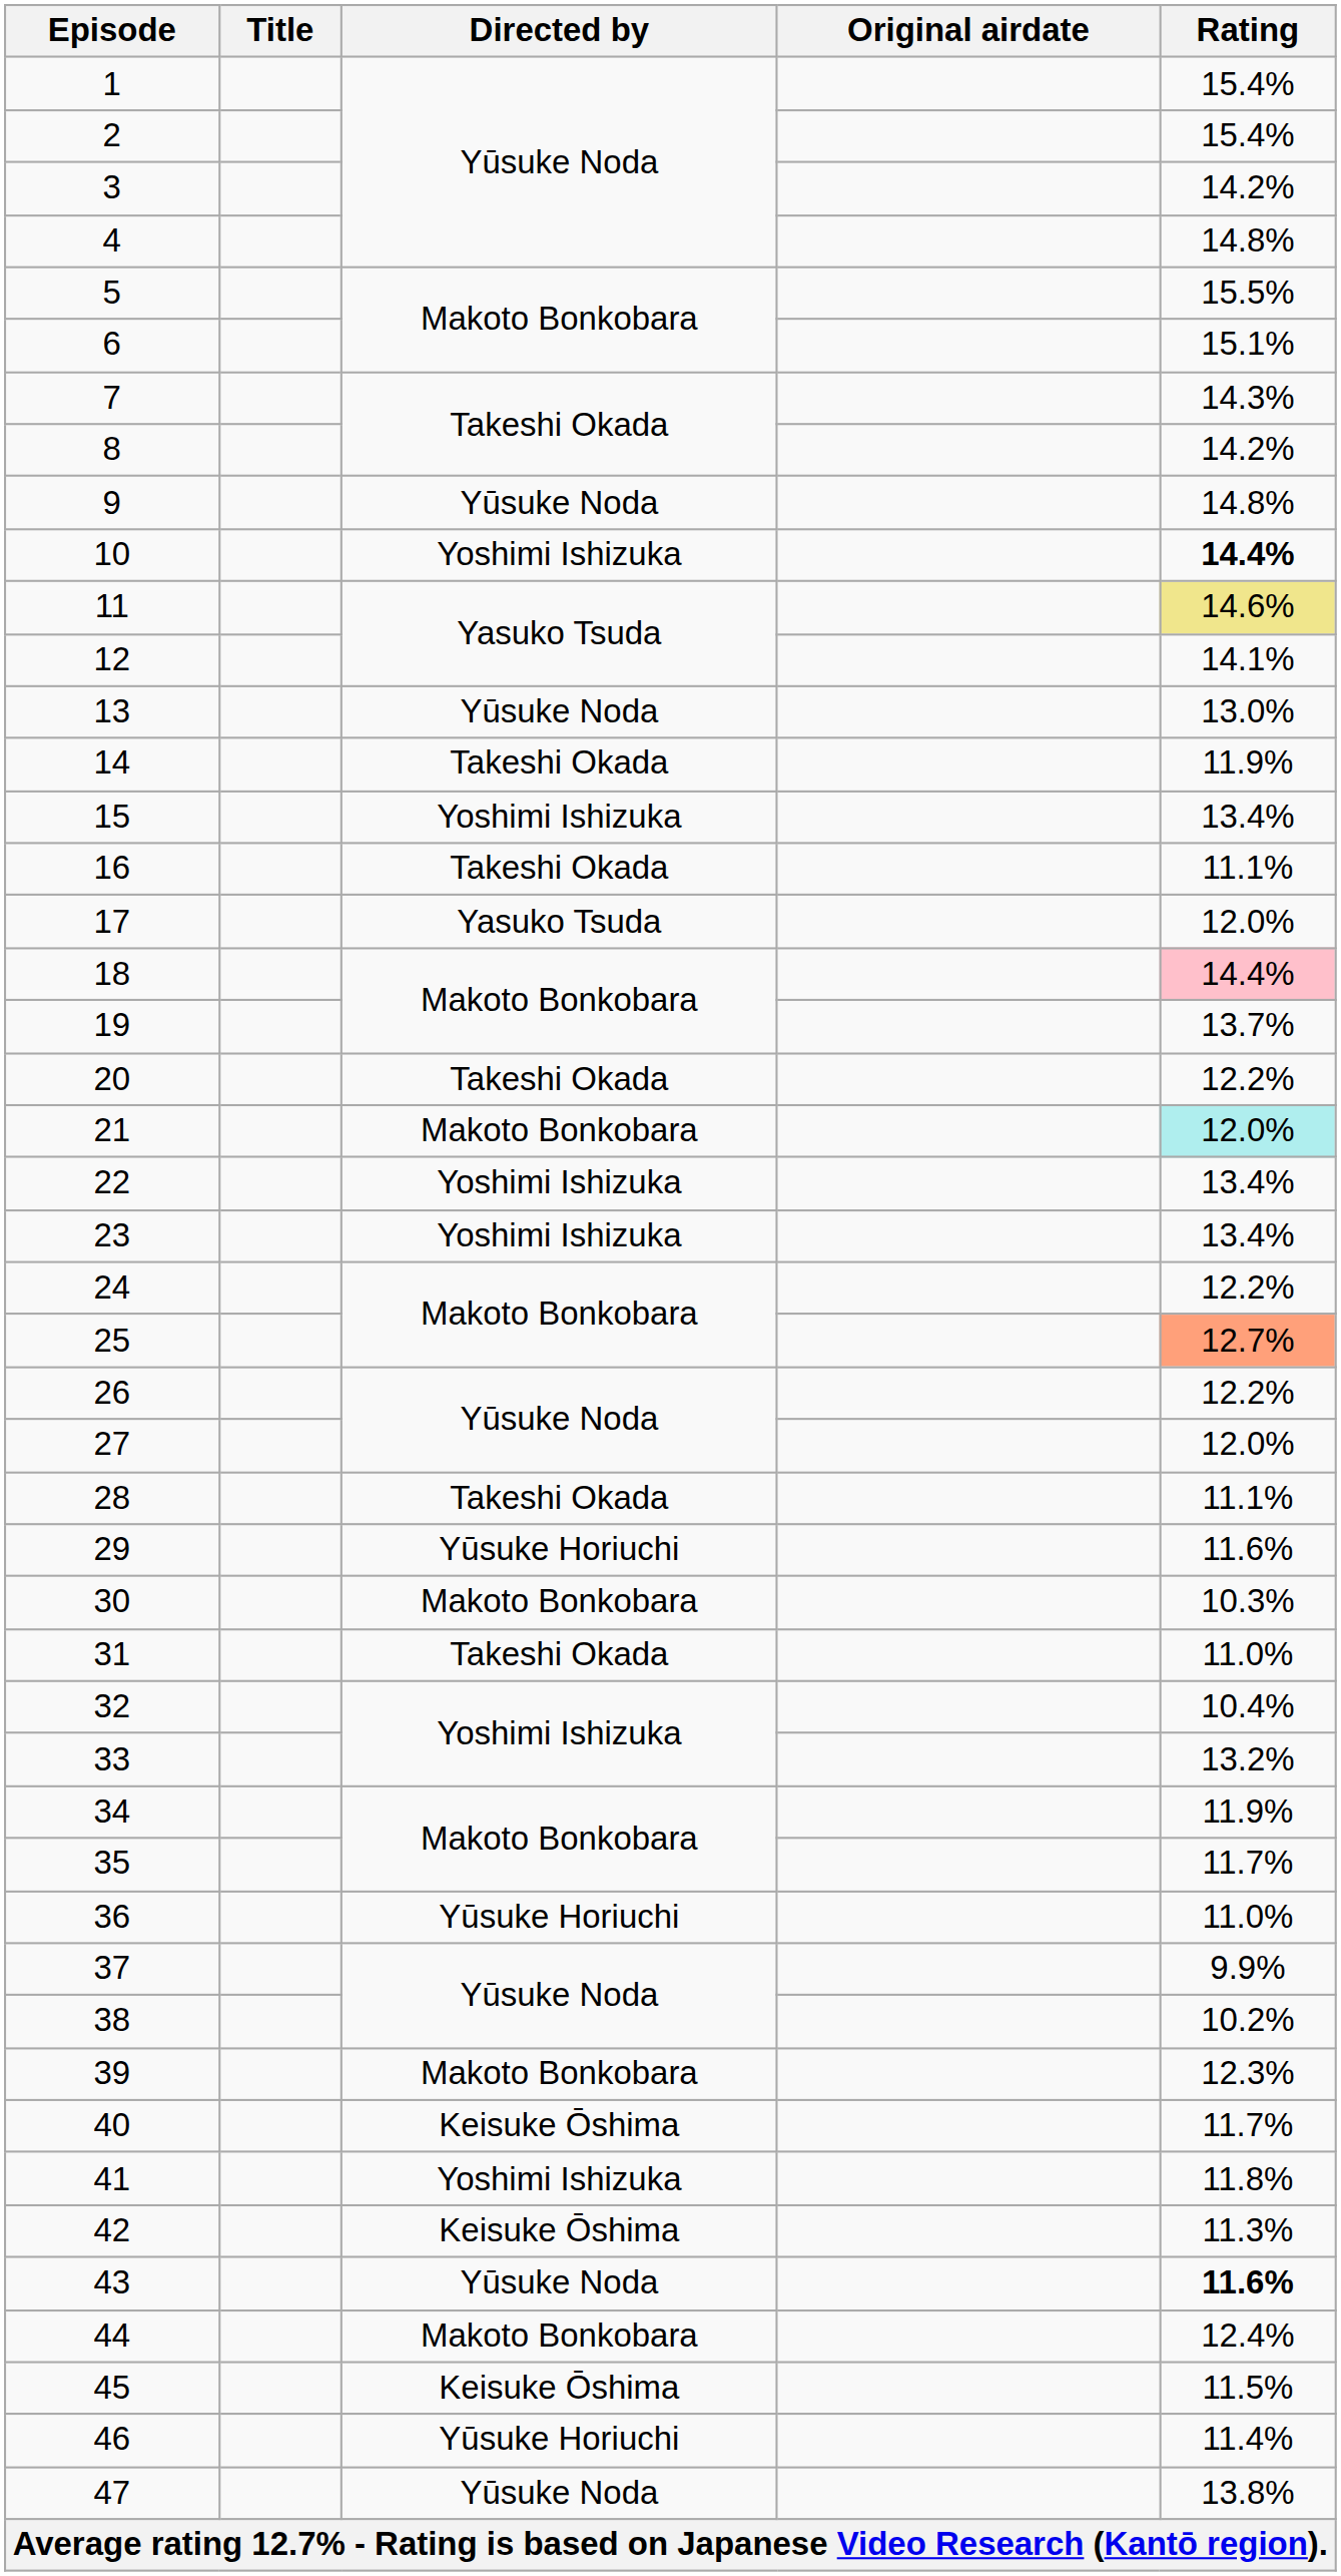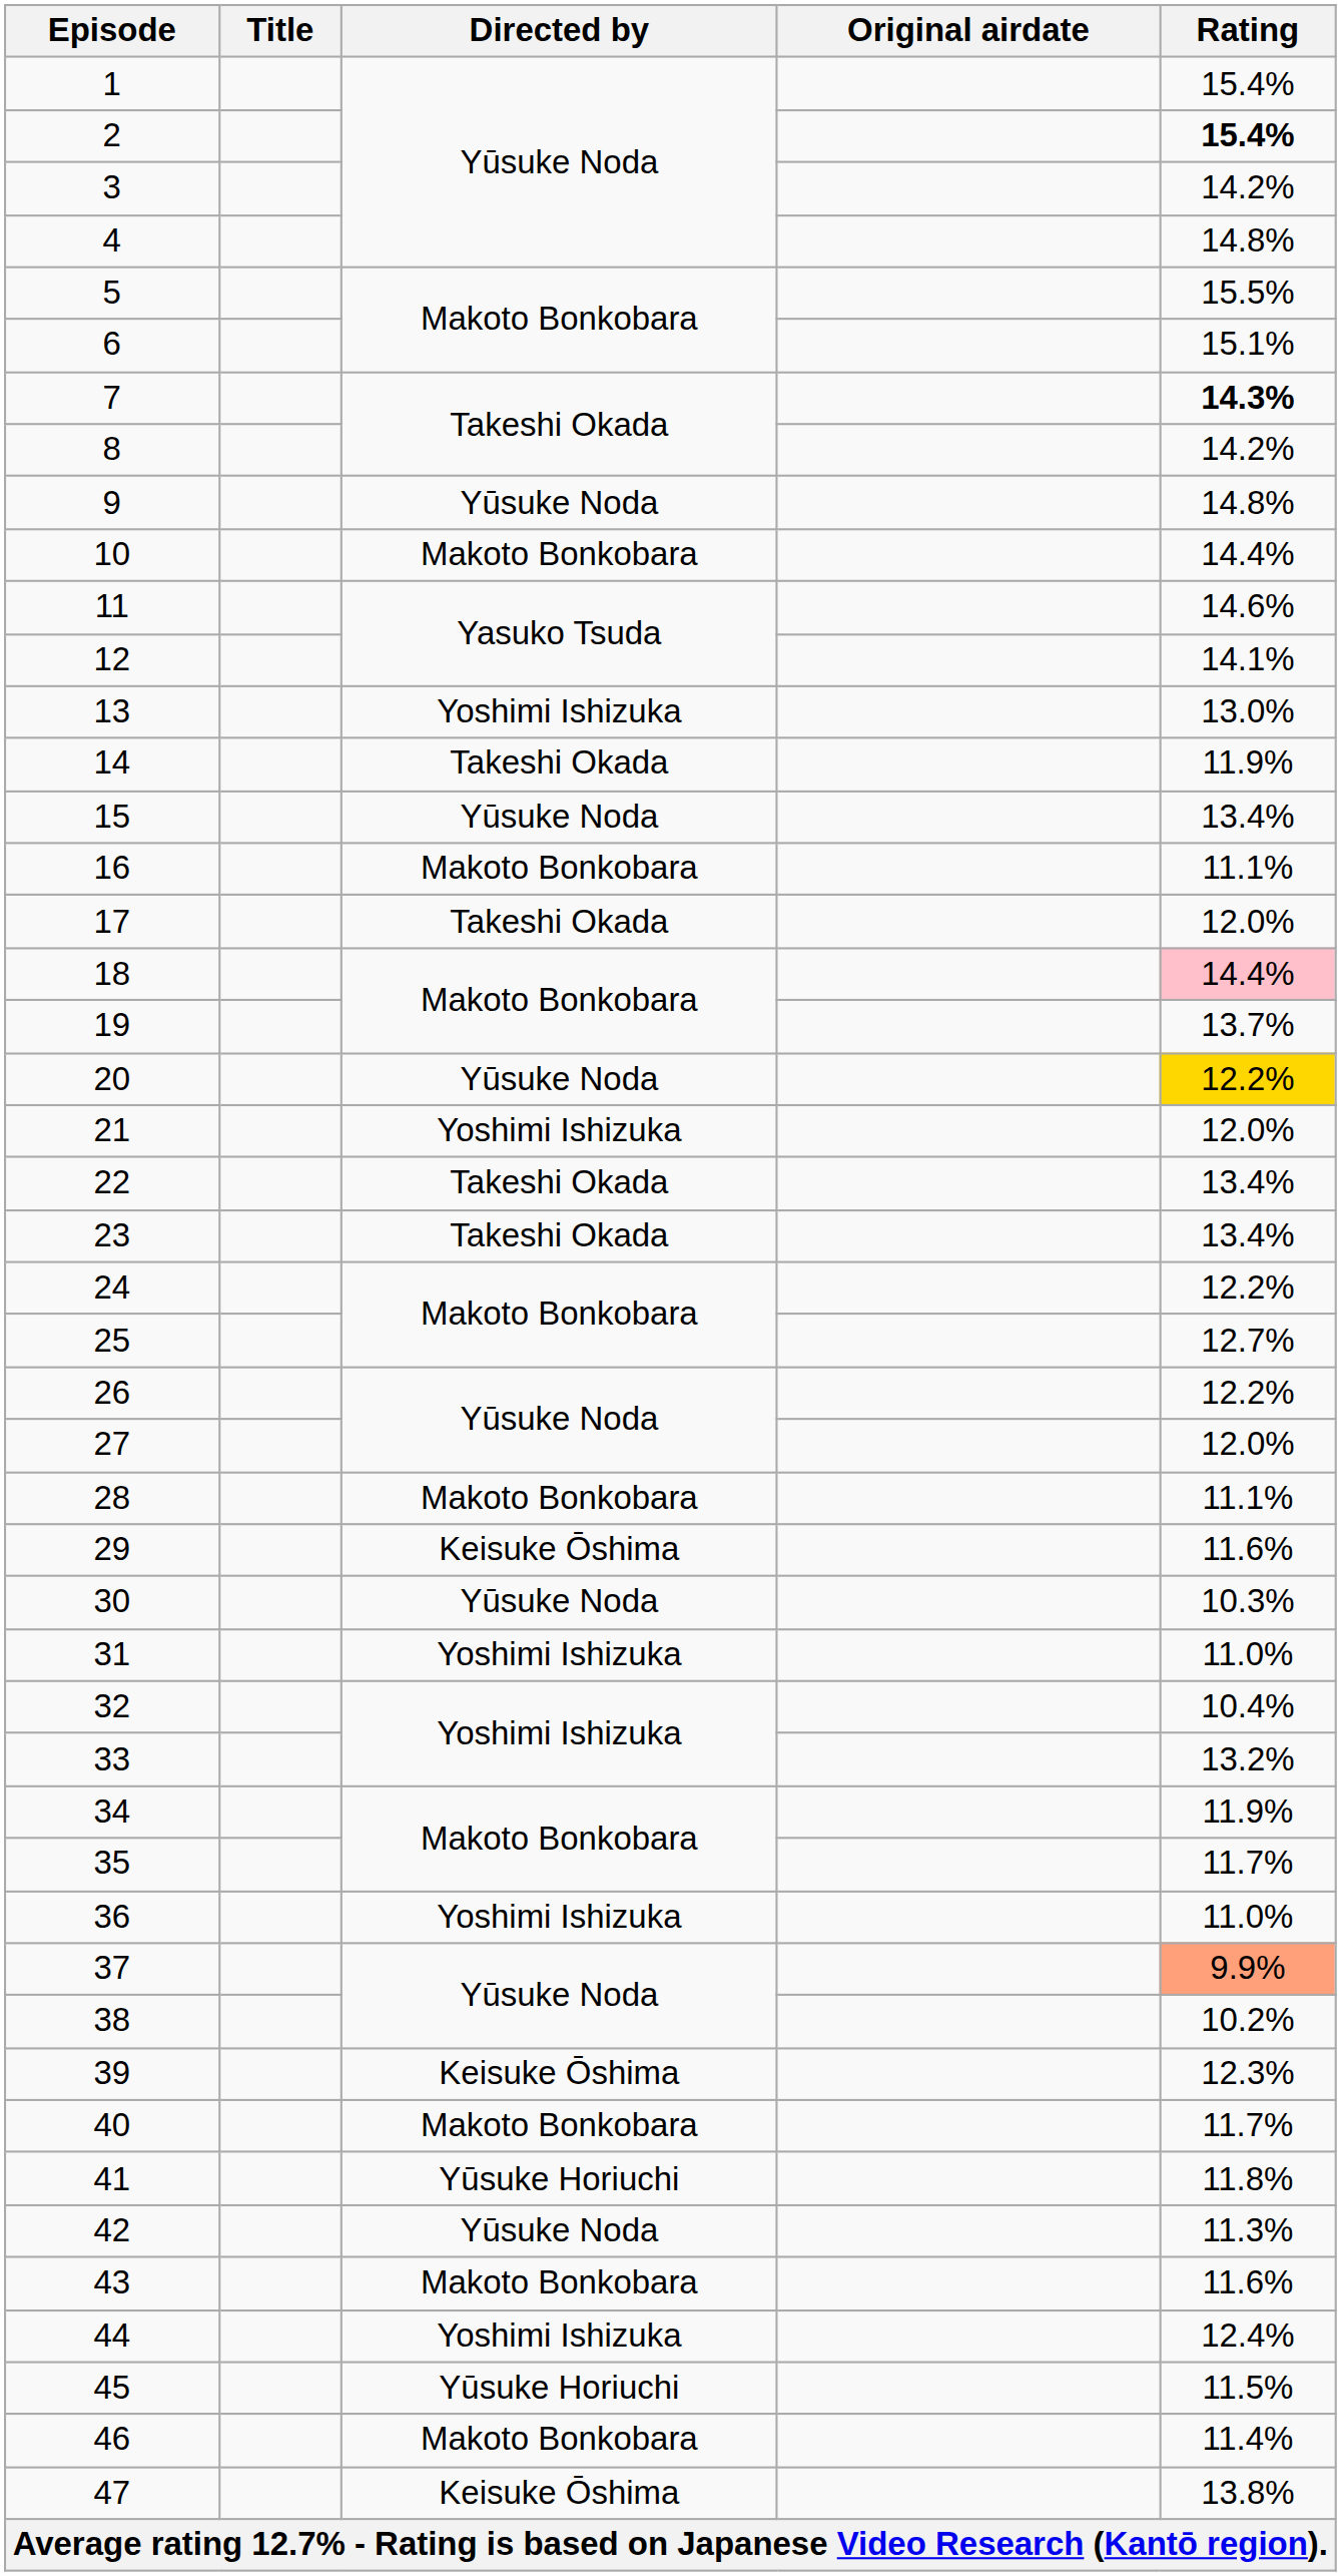 <table class="wikitable" style="text-align: center;">
 <tr>
 <th>Episode</th>
 <th>Title</th>
 <th>Directed by</th>
 <th>Original airdate</th>
 <th>Rating</th>
 </tr>
 <tr>
 <td>1</td>
 <td></td>
 <td rowspan="4">Yūsuke Noda</td>
 <td></td>
 <td>15.4%</td>
 </tr>
 <tr>
 <td>2</td>
 <td></td>
 <td></td>
-<td>15.4%</td>
+<td><strong>15.4%</strong></td>
 </tr>
 <tr>
 <td>3</td>
 <td></td>
 <td></td>
 <td>14.2%</td>
 </tr>
 <tr>
 <td>4</td>
 <td></td>
 <td></td>
 <td>14.8%</td>
 </tr>
 <tr>
 <td>5</td>
 <td></td>
 <td rowspan="2">Makoto Bonkobara</td>
 <td></td>
 <td><span>15.5%</span></td>
 </tr>
 <tr>
 <td>6</td>
 <td></td>
 <td></td>
 <td>15.1%</td>
 </tr>
 <tr>
 <td>7</td>
 <td></td>
 <td rowspan="2">Takeshi Okada</td>
 <td></td>
-<td>14.3%</td>
+<td><strong>14.3%</strong></td>
 </tr>
 <tr>
 <td>8</td>
 <td></td>
 <td></td>
 <td>14.2%</td>
 </tr>
 <tr>
 <td>9</td>
 <td></td>
 <td>Yūsuke Noda</td>
 <td></td>
 <td>14.8%</td>
 </tr>
 <tr>
 <td>10</td>
 <td></td>
-<td>Yoshimi Ishizuka</td>
+<td>Makoto Bonkobara</td>
 <td></td>
-<td><strong>14.4%</strong></td>
+<td>14.4%</td>
 </tr>
 <tr>
 <td>11</td>
 <td></td>
 <td rowspan="2">Yasuko Tsuda</td>
 <td></td>
-<td style="background: khaki;">14.6%</td>
+<td>14.6%</td>
 </tr>
 <tr>
 <td>12</td>
 <td></td>
 <td></td>
 <td>14.1%</td>
 </tr>
 <tr>
 <td>13</td>
 <td></td>
-<td>Yūsuke Noda</td>
+<td>Yoshimi Ishizuka</td>
 <td></td>
 <td>13.0%</td>
 </tr>
 <tr>
 <td>14</td>
 <td></td>
 <td>Takeshi Okada</td>
 <td></td>
 <td>11.9%</td>
 </tr>
 <tr>
 <td>15</td>
 <td></td>
-<td>Yoshimi Ishizuka</td>
+<td>Yūsuke Noda</td>
 <td></td>
 <td>13.4%</td>
 </tr>
 <tr>
 <td>16</td>
 <td></td>
-<td>Takeshi Okada</td>
+<td>Makoto Bonkobara</td>
 <td></td>
 <td>11.1%</td>
 </tr>
 <tr>
 <td>17</td>
 <td></td>
-<td>Yasuko Tsuda</td>
+<td>Takeshi Okada</td>
 <td></td>
 <td>12.0%</td>
 </tr>
 <tr>
 <td>18</td>
 <td></td>
 <td rowspan="2">Makoto Bonkobara</td>
 <td></td>
 <td style="background: pink;">14.4%</td>
 </tr>
 <tr>
 <td>19</td>
 <td></td>
 <td></td>
 <td>13.7%</td>
 </tr>
 <tr>
 <td>20</td>
 <td></td>
-<td>Takeshi Okada</td>
+<td>Yūsuke Noda</td>
 <td></td>
-<td>12.2%</td>
+<td style="background: gold;">12.2%</td>
 </tr>
 <tr>
 <td>21</td>
 <td></td>
-<td>Makoto Bonkobara</td>
+<td>Yoshimi Ishizuka</td>
 <td></td>
-<td style="background: paleturquoise;">12.0%</td>
+<td>12.0%</td>
 </tr>
 <tr>
 <td>22</td>
 <td></td>
-<td>Yoshimi Ishizuka</td>
+<td>Takeshi Okada</td>
 <td></td>
 <td>13.4%</td>
 </tr>
 <tr>
 <td>23</td>
 <td></td>
-<td>Yoshimi Ishizuka</td>
+<td>Takeshi Okada</td>
 <td></td>
 <td>13.4%</td>
 </tr>
 <tr>
 <td>24</td>
 <td></td>
 <td rowspan="2">Makoto Bonkobara</td>
 <td></td>
 <td>12.2%</td>
 </tr>
 <tr>
 <td>25</td>
 <td></td>
 <td></td>
-<td style="background: lightsalmon;">12.7%</td>
+<td>12.7%</td>
 </tr>
 <tr>
 <td>26</td>
 <td></td>
 <td rowspan="2">Yūsuke Noda</td>
 <td></td>
 <td>12.2%</td>
 </tr>
 <tr>
 <td>27</td>
 <td></td>
 <td></td>
 <td>12.0%</td>
 </tr>
 <tr>
 <td>28</td>
 <td></td>
-<td>Takeshi Okada</td>
+<td>Makoto Bonkobara</td>
 <td></td>
 <td>11.1%</td>
 </tr>
 <tr>
 <td>29</td>
 <td></td>
-<td>Yūsuke Horiuchi</td>
+<td>Keisuke Ōshima</td>
 <td></td>
 <td>11.6%</td>
 </tr>
 <tr>
 <td>30</td>
 <td></td>
-<td>Makoto Bonkobara</td>
+<td>Yūsuke Noda</td>
 <td></td>
 <td>10.3%</td>
 </tr>
 <tr>
 <td>31</td>
 <td></td>
-<td>Takeshi Okada</td>
+<td>Yoshimi Ishizuka</td>
 <td></td>
 <td>11.0%</td>
 </tr>
 <tr>
 <td>32</td>
 <td></td>
 <td rowspan="2">Yoshimi Ishizuka</td>
 <td></td>
 <td>10.4%</td>
 </tr>
 <tr>
 <td>33</td>
 <td></td>
 <td></td>
 <td>13.2%</td>
 </tr>
 <tr>
 <td>34</td>
 <td></td>
 <td rowspan="2">Makoto Bonkobara</td>
 <td></td>
 <td>11.9%</td>
 </tr>
 <tr>
 <td>35</td>
 <td></td>
 <td></td>
 <td>11.7%</td>
 </tr>
 <tr>
 <td>36</td>
 <td></td>
-<td>Yūsuke Horiuchi</td>
+<td>Yoshimi Ishizuka</td>
 <td></td>
 <td>11.0%</td>
 </tr>
 <tr>
 <td>37</td>
 <td></td>
 <td rowspan="2">Yūsuke Noda</td>
 <td></td>
-<td><span>9.9%</span></td>
+<td style="background: lightsalmon;"><span>9.9%</span></td>
 </tr>
 <tr>
 <td>38</td>
 <td></td>
 <td></td>
 <td>10.2%</td>
 </tr>
 <tr>
 <td>39</td>
 <td></td>
-<td>Makoto Bonkobara</td>
+<td>Keisuke Ōshima</td>
 <td></td>
 <td>12.3%</td>
 </tr>
 <tr>
 <td>40</td>
 <td></td>
-<td>Keisuke Ōshima</td>
+<td>Makoto Bonkobara</td>
 <td></td>
 <td>11.7%</td>
 </tr>
 <tr>
 <td>41</td>
 <td></td>
-<td>Yoshimi Ishizuka</td>
+<td>Yūsuke Horiuchi</td>
 <td></td>
 <td>11.8%</td>
 </tr>
 <tr>
 <td>42</td>
 <td></td>
-<td>Keisuke Ōshima</td>
+<td>Yūsuke Noda</td>
 <td></td>
 <td>11.3%</td>
 </tr>
 <tr>
 <td>43</td>
 <td></td>
-<td>Yūsuke Noda</td>
+<td>Makoto Bonkobara</td>
 <td></td>
-<td><strong>11.6%</strong></td>
+<td>11.6%</td>
 </tr>
 <tr>
 <td>44</td>
 <td></td>
-<td>Makoto Bonkobara</td>
+<td>Yoshimi Ishizuka</td>
 <td></td>
 <td>12.4%</td>
 </tr>
 <tr>
 <td>45</td>
 <td></td>
-<td>Keisuke Ōshima</td>
+<td>Yūsuke Horiuchi</td>
 <td></td>
 <td>11.5%</td>
 </tr>
 <tr>
 <td>46</td>
 <td></td>
-<td>Yūsuke Horiuchi</td>
+<td>Makoto Bonkobara</td>
 <td></td>
 <td>11.4%</td>
 </tr>
 <tr>
 <td>47</td>
 <td></td>
-<td>Yūsuke Noda</td>
+<td>Keisuke Ōshima</td>
 <td></td>
 <td>13.8%</td>
 </tr>
 <tr>
 <th colspan="5">Average rating 12.7% - Rating is based on Japanese <a href='#'>Video Research</a> (<a href='#'>Kantō region</a>).</th>
 </tr>
 </table>
